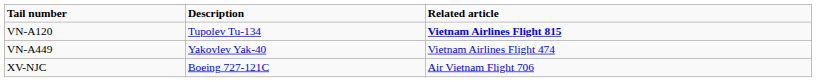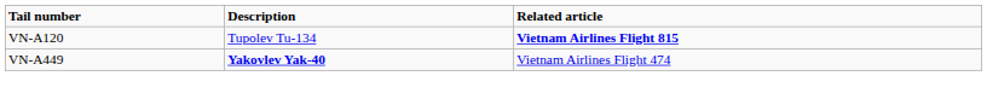 <table class="wikitable" width="90%">
 <tr>
 <td><strong>Tail number</strong></td>
 <td><strong>Description</strong></td>
 <td><strong>Related article</strong></td>
 </tr>
 <tr>
 <td>VN-A120</td>
 <td><a href='#'>Tupolev Tu-134</a></td>
 <td><strong><a href='#'>Vietnam Airlines Flight 815</a></strong></td>
 </tr>
 <tr>
 <td>VN-A449</td>
-<td><a href='#'>Yakovlev Yak-40</a></td>
+<td><strong><a href='#'>Yakovlev Yak-40</a></strong></td>
 <td><a href='#'>Vietnam Airlines Flight 474</a></td>
 </tr>
-<tr>
-<td>XV-NJC</td>
-<td><a href='#'>Boeing 727-121C</a></td>
-<td><a href='#'>Air Vietnam Flight 706</a></td>
-</tr>
 </table>
